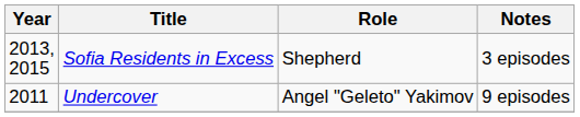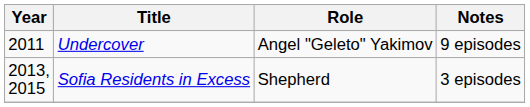 <table class="wikitable">
 <tr>
 <th>Year</th>
 <th>Title</th>
 <th>Role</th>
 <th>Notes</th>
 </tr>
 <tr>
+<td>2011</td>
+<td><em><a href='#'>Undercover</a></em></td>
+<td>Angel "Geleto" Yakimov</td>
+<td>9 episodes</td>
+</tr>
+<tr>
 <td>2013,<br>2015</td>
 <td><em><a href='#'>Sofia Residents in Excess</a></em></td>
 <td>Shepherd</td>
 <td>3 episodes</td>
 </tr>
 <tr>
-<td>2011</td>
-<td><em><a href='#'>Undercover</a></em></td>
-<td>Angel "Geleto" Yakimov</td>
-<td>9 episodes</td>
-</tr>
-<tr>
 </tr>
 </table>
